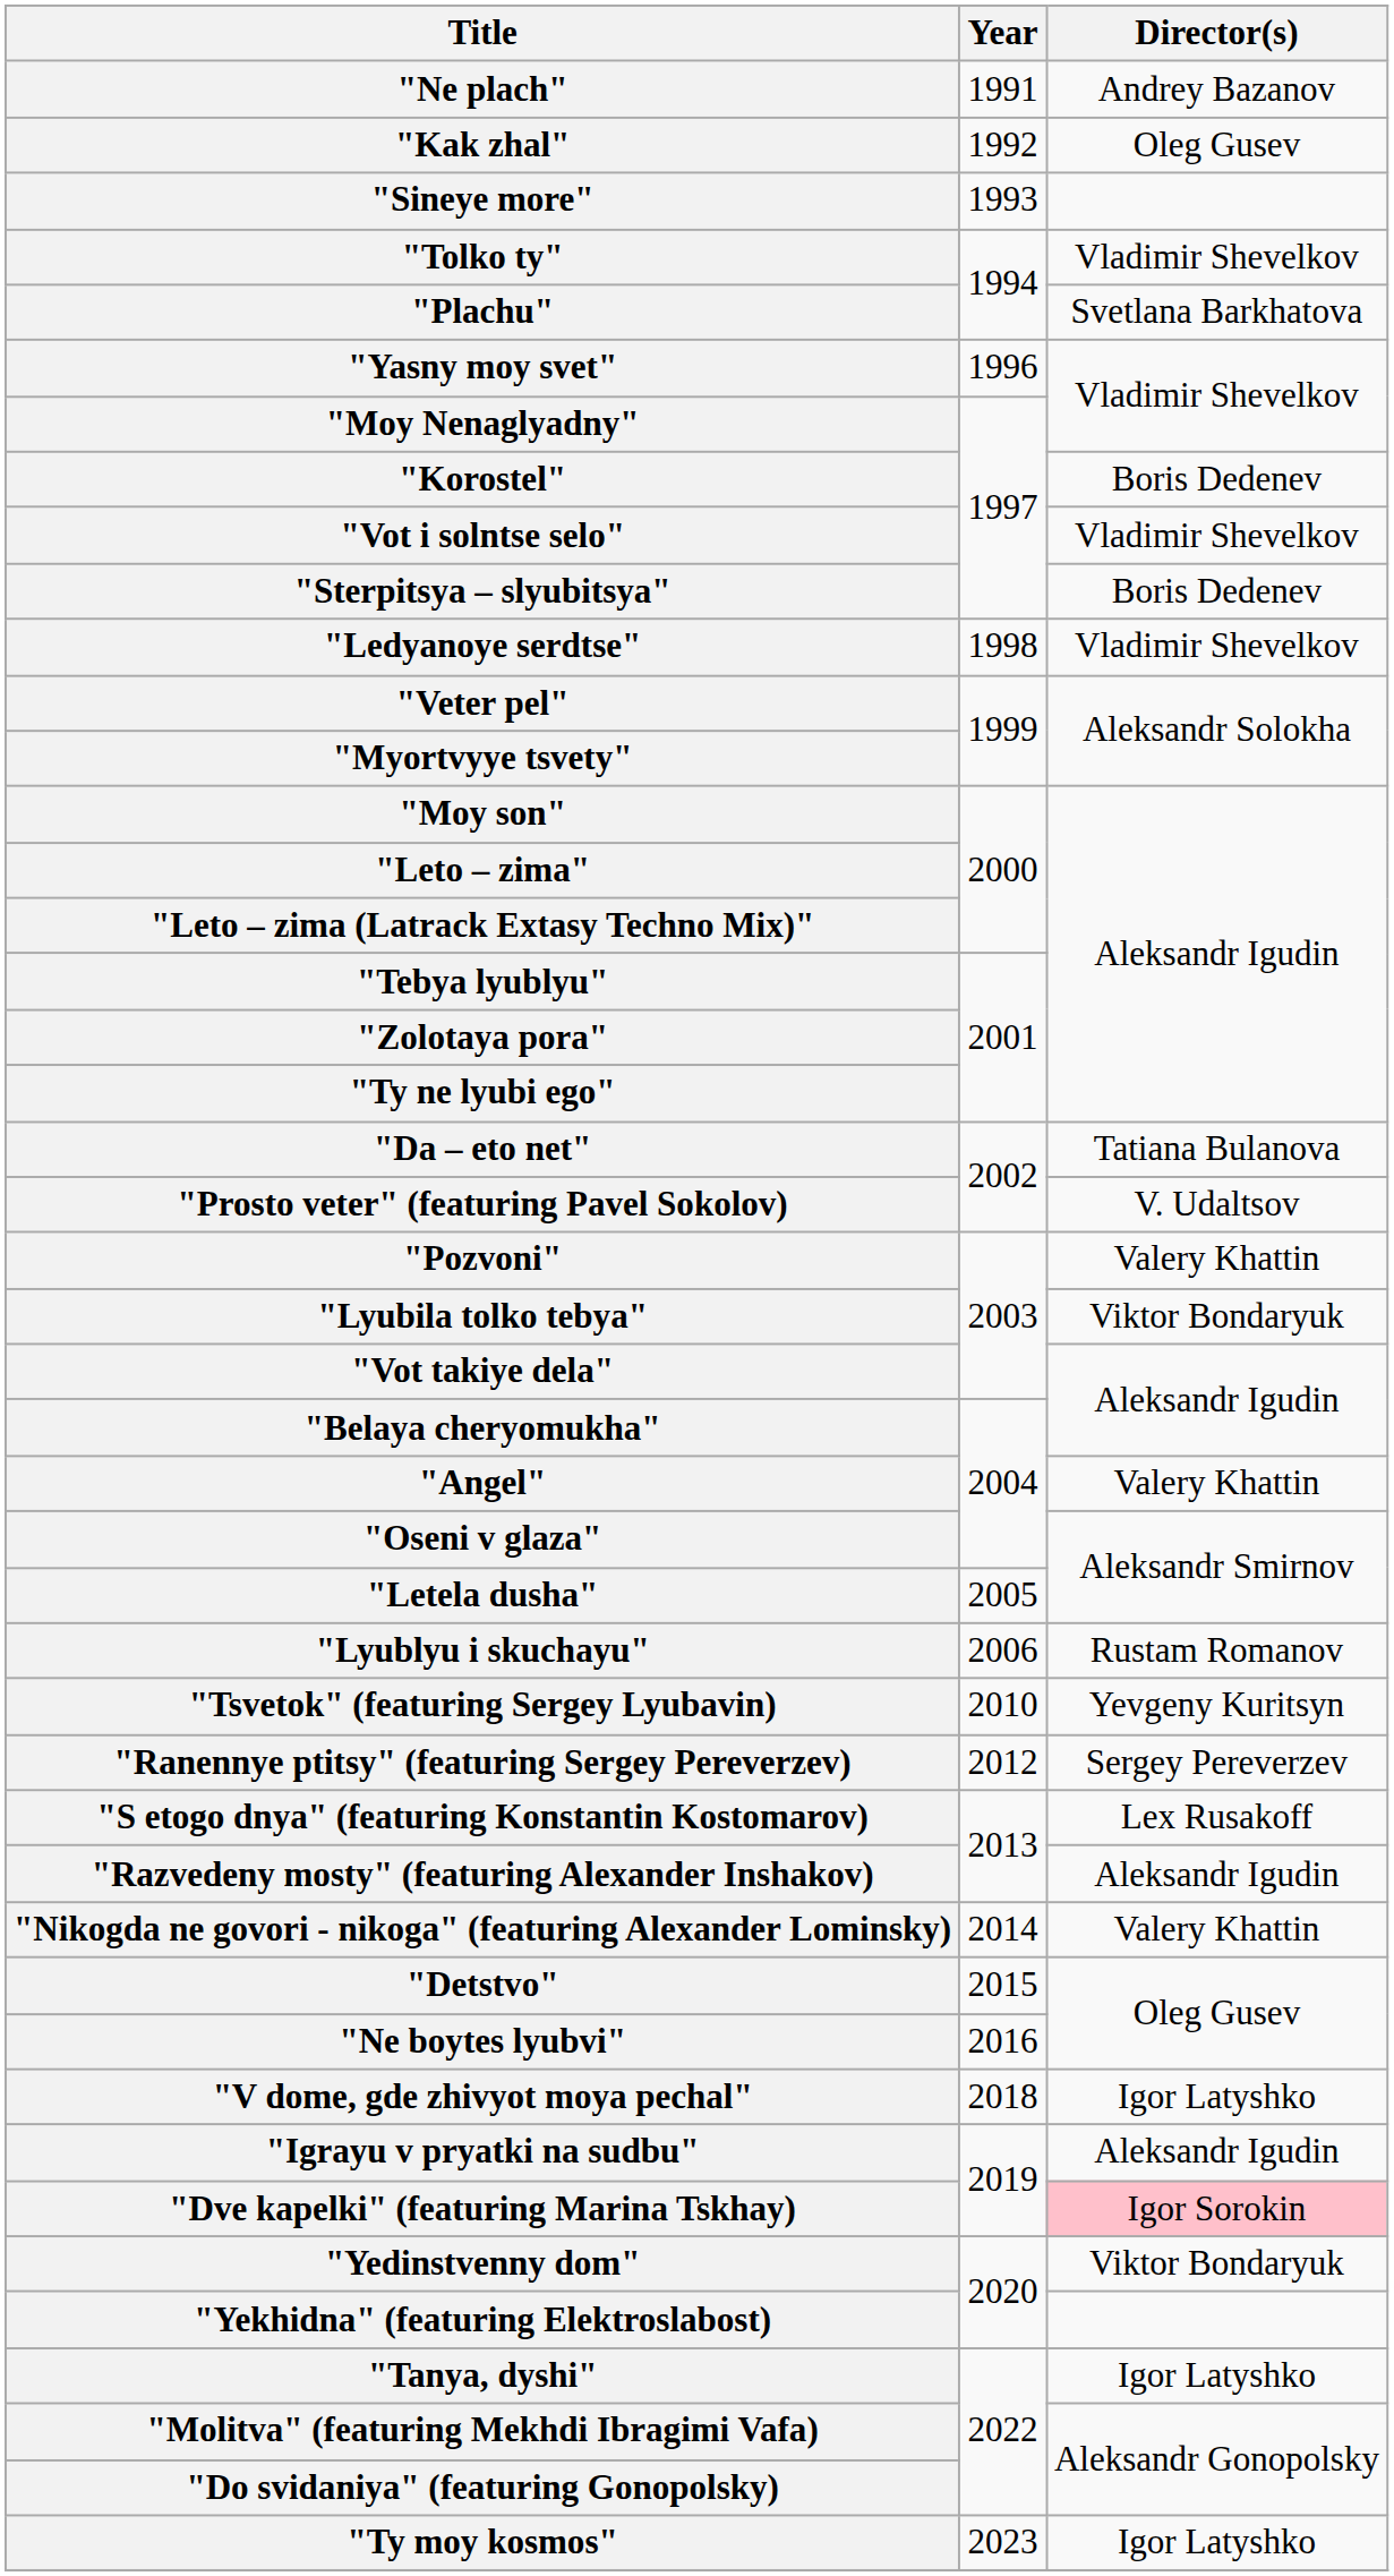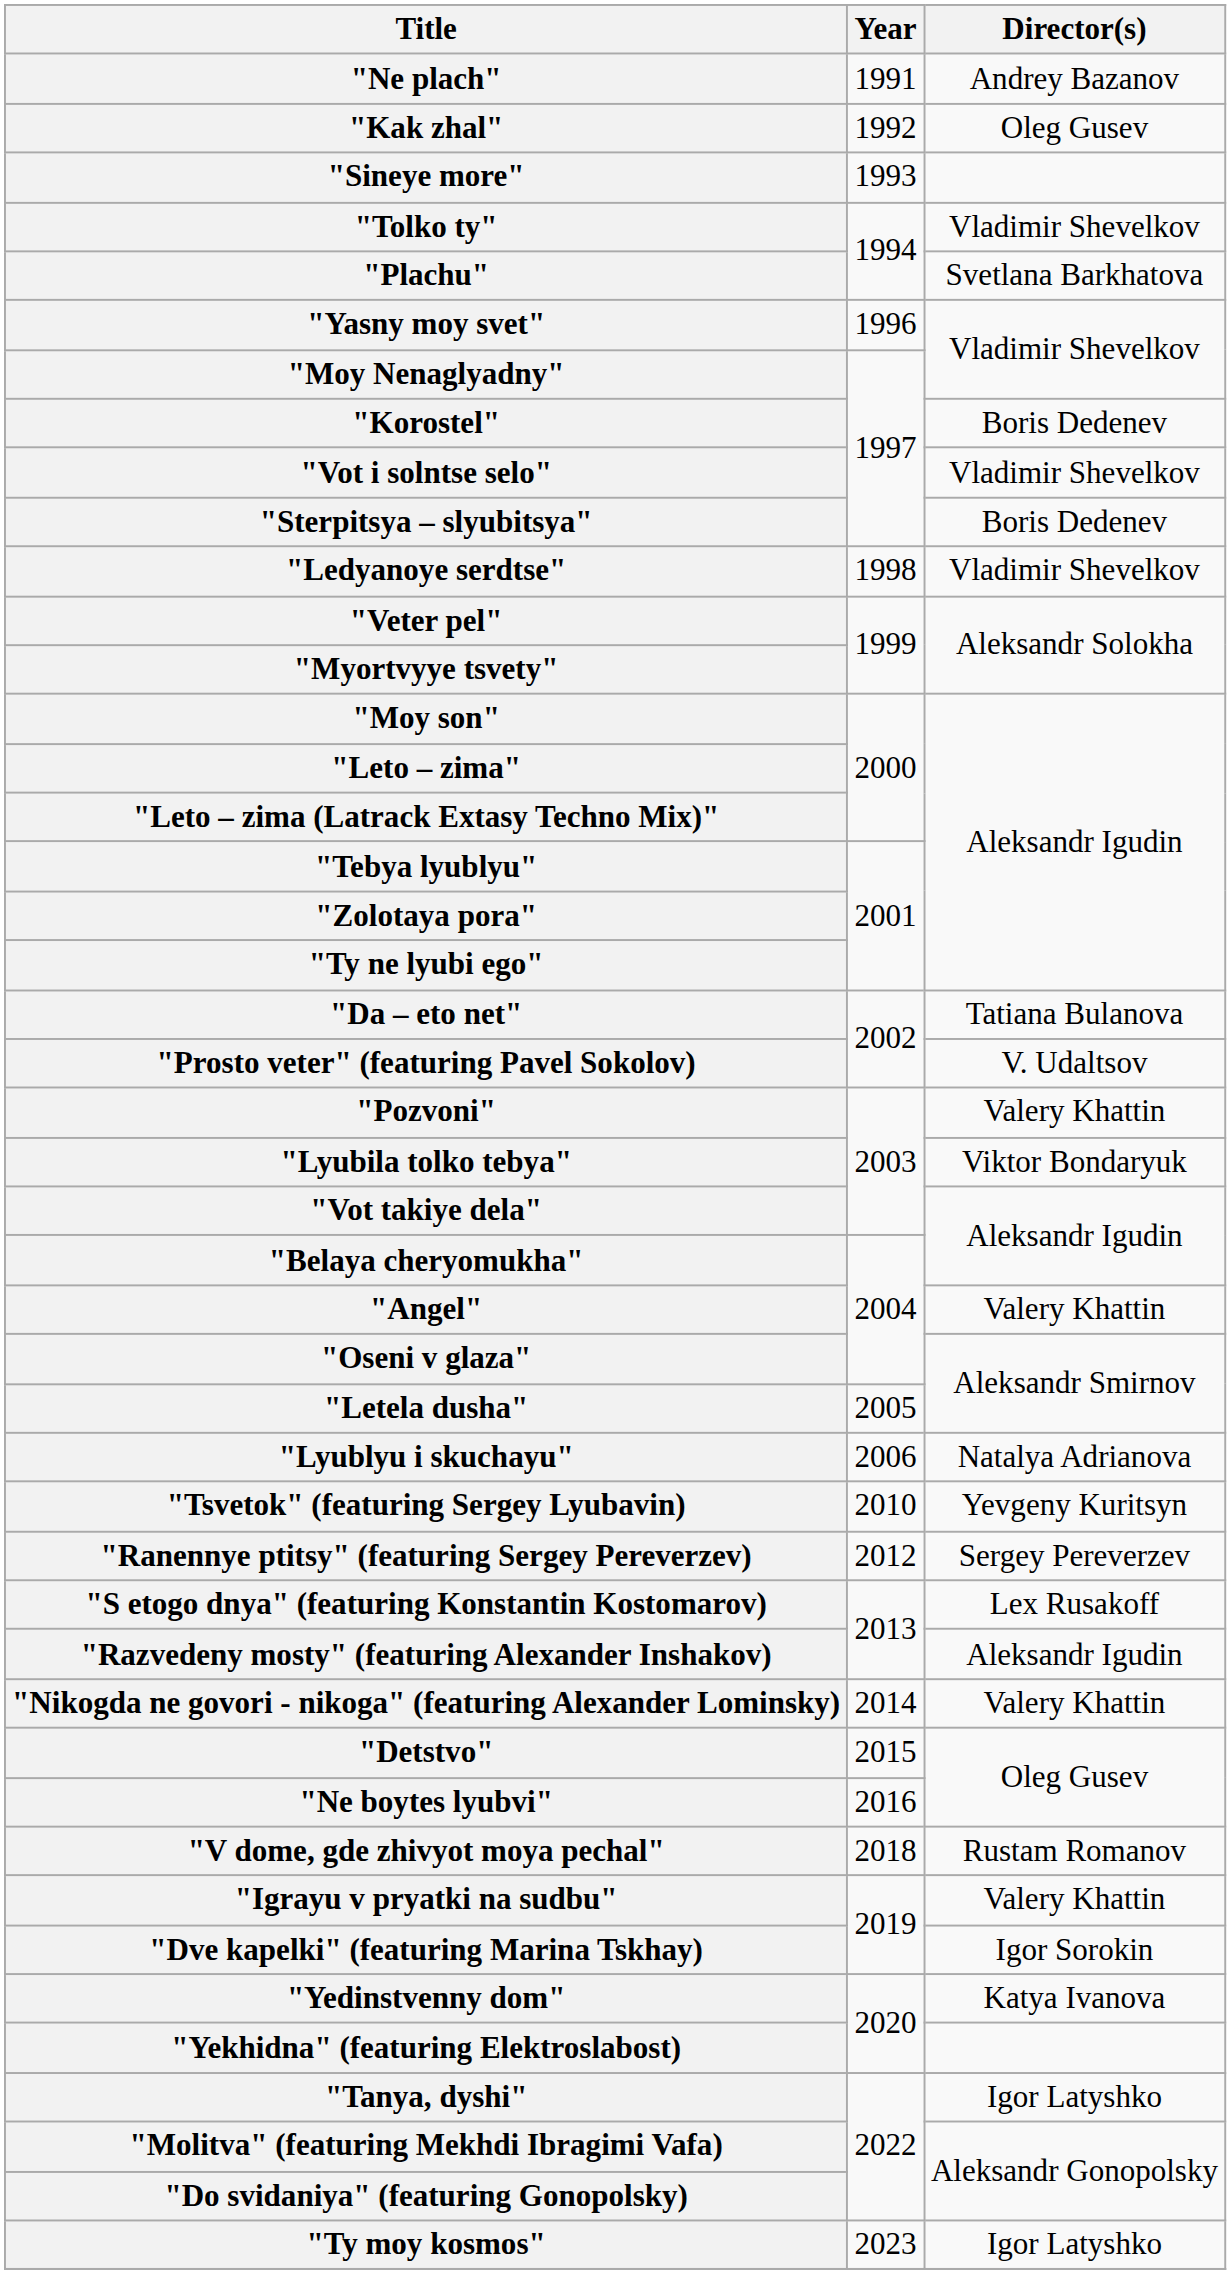 <table class="wikitable plainrowheaders" style="text-align:center;">
 <tr>
 <th scope="col">Title</th>
 <th scope="col">Year</th>
 <th scope="col">Director(s)</th>
 </tr>
 <tr>
 <th scope="row">"Ne plach"</th>
 <td>1991</td>
 <td>Andrey Bazanov</td>
 </tr>
 <tr>
 <th scope="row">"Kak zhal"</th>
 <td>1992</td>
 <td>Oleg Gusev</td>
 </tr>
 <tr>
 <th scope="row">"Sineye more"</th>
 <td>1993</td>
 <td></td>
 </tr>
 <tr>
 <th scope="row">"Tolko ty"</th>
 <td rowspan=2>1994</td>
 <td>Vladimir Shevelkov</td>
 </tr>
 <tr>
 <th scope="row">"Plachu"</th>
 <td>Svetlana Barkhatova</td>
 </tr>
 <tr>
 <th scope="row">"Yasny moy svet"</th>
 <td>1996</td>
 <td rowspan=2>Vladimir Shevelkov</td>
 </tr>
 <tr>
 <th scope="row">"Moy Nenaglyadny"</th>
 <td rowspan=4>1997</td>
 </tr>
 <tr>
 <th scope="row">"Korostel"</th>
 <td>Boris Dedenev</td>
 </tr>
 <tr>
 <th scope="row">"Vot i solntse selo"</th>
 <td>Vladimir Shevelkov</td>
 </tr>
 <tr>
 <th scope="row">"Sterpitsya – slyubitsya"</th>
 <td>Boris Dedenev</td>
 </tr>
 <tr>
 <th scope="row">"Ledyanoye serdtse"</th>
 <td>1998</td>
 <td>Vladimir Shevelkov</td>
 </tr>
 <tr>
 <th scope="row">"Veter pel"</th>
 <td rowspan=2>1999</td>
 <td rowspan=2>Aleksandr Solokha</td>
 </tr>
 <tr>
 <th scope="row">"Myortvyye tsvety"</th>
 </tr>
 <tr>
 <th scope="row">"Moy son"</th>
 <td rowspan=3>2000</td>
 <td rowspan=6>Aleksandr Igudin</td>
 </tr>
 <tr>
 <th scope="row">"Leto – zima"</th>
 </tr>
 <tr>
 <th scope="row">"Leto – zima (Latrack Extasy Techno Mix)"</th>
 </tr>
 <tr>
 <th scope="row">"Tebya lyublyu"</th>
 <td rowspan=3>2001</td>
 </tr>
 <tr>
 <th scope="row">"Zolotaya pora"</th>
 </tr>
 <tr>
 <th scope="row">"Ty ne lyubi ego"</th>
 </tr>
 <tr>
 <th scope="row">"Da – eto net"</th>
 <td rowspan=2>2002</td>
 <td>Tatiana Bulanova</td>
 </tr>
 <tr>
 <th scope="row">"Prosto veter" (featuring Pavel Sokolov)</th>
 <td>V. Udaltsov</td>
 </tr>
 <tr>
 <th scope="row">"Pozvoni"</th>
 <td rowspan=3>2003</td>
 <td>Valery Khattin</td>
 </tr>
 <tr>
 <th scope="row">"Lyubila tolko tebya"</th>
 <td>Viktor Bondaryuk</td>
 </tr>
 <tr>
 <th scope="row">"Vot takiye dela"</th>
 <td rowspan=2>Aleksandr Igudin</td>
 </tr>
 <tr>
 <th scope="row">"Belaya cheryomukha"</th>
 <td rowspan=3>2004</td>
 </tr>
 <tr>
 <th scope="row">"Angel"</th>
 <td>Valery Khattin</td>
 </tr>
 <tr>
 <th scope="row">"Oseni v glaza"</th>
 <td rowspan=2>Aleksandr Smirnov</td>
 </tr>
 <tr>
 <th scope="row">"Letela dusha"</th>
 <td>2005</td>
 </tr>
 <tr>
 <th scope="row">"Lyublyu i skuchayu"</th>
 <td>2006</td>
-<td>Rustam Romanov</td>
+<td>Natalya Adrianova</td>
 </tr>
 <tr>
 <th scope="row">"Tsvetok" (featuring Sergey Lyubavin)</th>
 <td>2010</td>
 <td>Yevgeny Kuritsyn</td>
 </tr>
 <tr>
 <th scope="row">"Ranennye ptitsy" (featuring Sergey Pereverzev)</th>
 <td>2012</td>
 <td>Sergey Pereverzev</td>
 </tr>
 <tr>
 <th scope="row">"S etogo dnya" (featuring Konstantin Kostomarov)</th>
 <td rowspan=2>2013</td>
 <td>Lex Rusakoff</td>
 </tr>
 <tr>
 <th scope="row">"Razvedeny mosty" (featuring Alexander Inshakov)</th>
 <td>Aleksandr Igudin</td>
 </tr>
 <tr>
 <th scope="row">"Nikogda ne govori - nikoga" (featuring Alexander Lominsky)</th>
 <td>2014</td>
 <td>Valery Khattin</td>
 </tr>
 <tr>
 <th scope="row">"Detstvo"</th>
 <td>2015</td>
 <td rowspan=2>Oleg Gusev</td>
 </tr>
 <tr>
 <th scope="row">"Ne boytes lyubvi"</th>
 <td>2016</td>
 </tr>
 <tr>
 <th scope="row">"V dome, gde zhivyot moya pechal"</th>
 <td>2018</td>
-<td>Igor Latyshko</td>
+<td>Rustam Romanov</td>
 </tr>
 <tr>
 <th scope="row">"Igrayu v pryatki na sudbu"</th>
 <td rowspan=2>2019</td>
-<td>Aleksandr Igudin</td>
+<td>Valery Khattin</td>
 </tr>
 <tr>
 <th scope="row">"Dve kapelki" (featuring Marina Tskhay)</th>
-<td style="background: pink;">Igor Sorokin</td>
+<td>Igor Sorokin</td>
 </tr>
 <tr>
 <th scope="row">"Yedinstvenny dom"</th>
 <td rowspan=2>2020</td>
-<td>Viktor Bondaryuk</td>
+<td>Katya Ivanova</td>
 </tr>
 <tr>
 <th scope="row">"Yekhidna" (featuring Elektroslabost)</th>
 <td></td>
 </tr>
 <tr>
 <th scope="row">"Tanya, dyshi"</th>
 <td rowspan=3>2022</td>
 <td>Igor Latyshko</td>
 </tr>
 <tr>
 <th scope="row">"Molitva" (featuring Mekhdi Ibragimi Vafa)</th>
 <td rowspan=2>Aleksandr Gonopolsky</td>
 </tr>
 <tr>
 <th scope="row">"Do svidaniya" (featuring Gonopolsky)</th>
 </tr>
 <tr>
 <th scope="row">"Ty moy kosmos"</th>
 <td>2023</td>
 <td>Igor Latyshko</td>
 </tr>
 <tr>
 </tr>
 </table>
